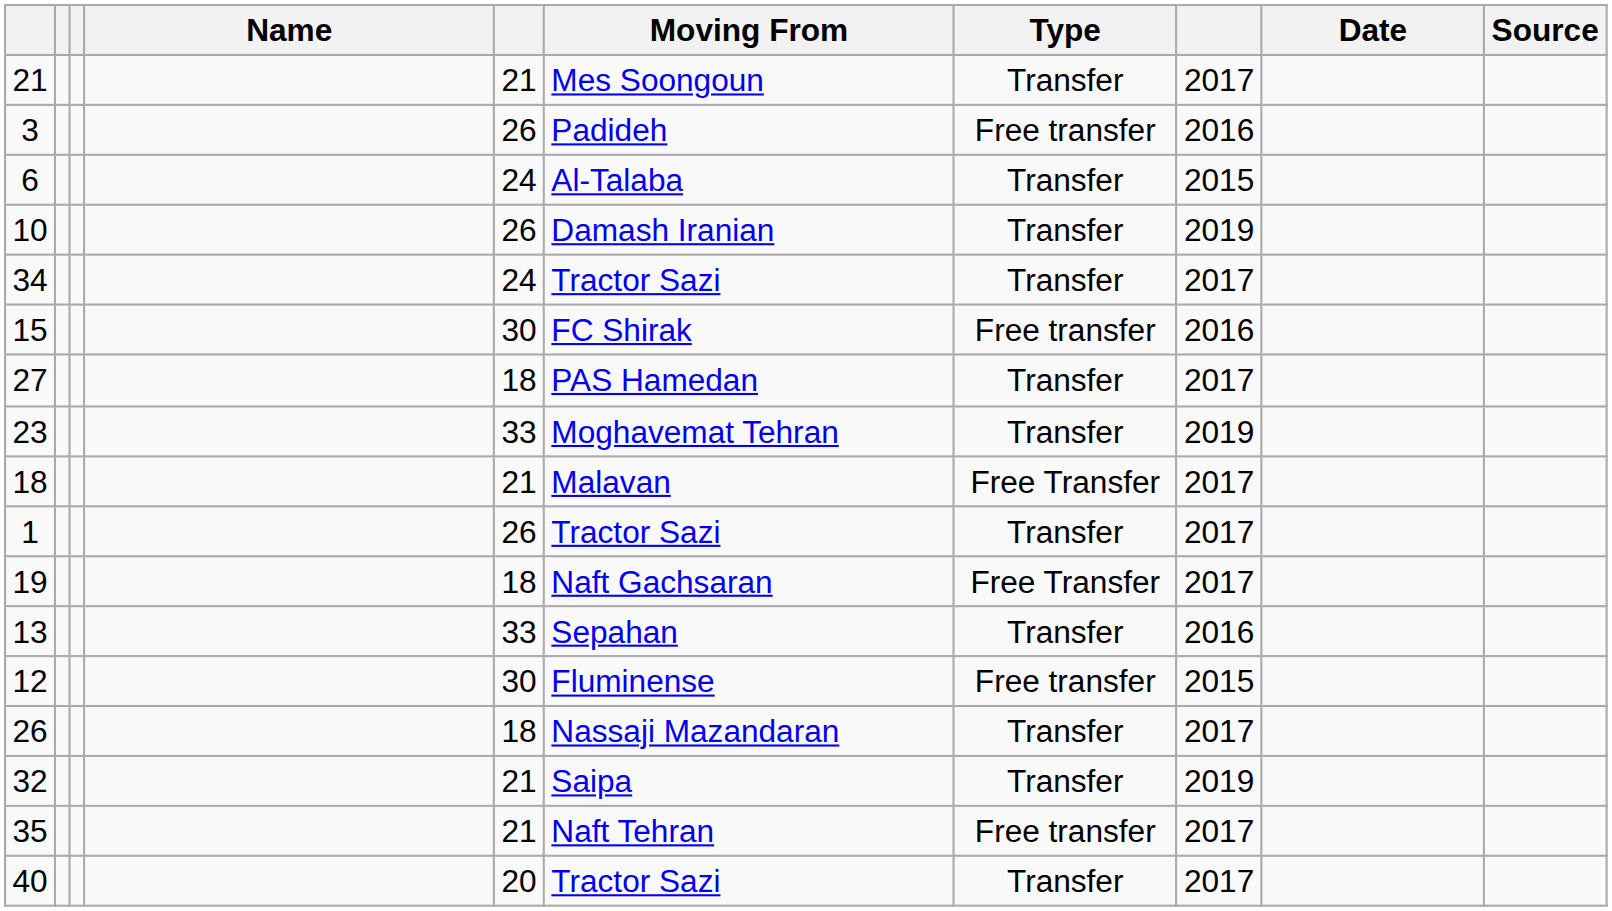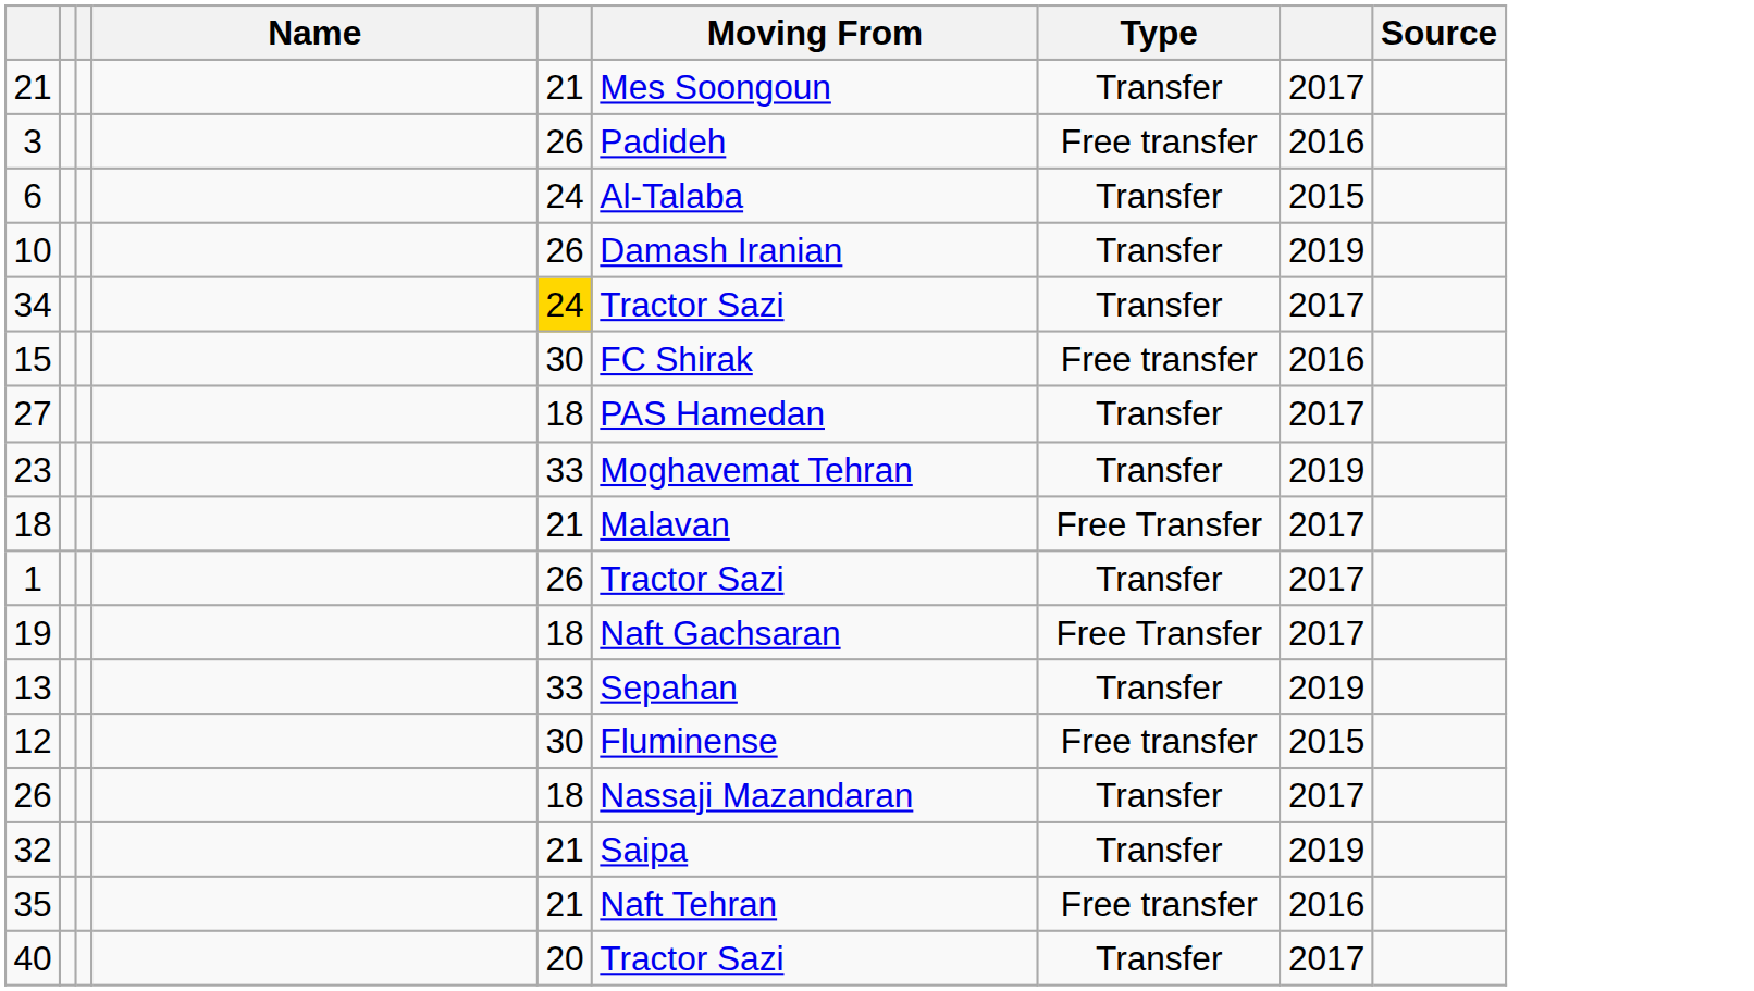 <table class="wikitable plainrowheaders sortable" style="font-size:95%">
 <tr>
 <th></th>
 <th></th>
 <th></th>
 <th scope="col" style="width:190px;">Name</th>
 <th></th>
 <th scope="col" style="width:190px;">Moving From</th>
 <th scope="col" style="width:100px;">Type</th>
 <th></th>
-<th scope="col" style="width:100px;">Date</th>
 <th>Source</th>
 </tr>
 <tr>
 <td align=center>21</td>
 <td align=center></td>
 <td align=center></td>
 <td></td>
 <td align=center>21</td>
 <td><a href='#'>Mes Soongoun</a></td>
 <td align=center>Transfer</td>
 <td align=center>2017</td>
 <td align=center></td>
-<td align=center></td>
 </tr>
 <tr>
 <td align=center>3</td>
 <td align=center></td>
 <td align=center></td>
 <td></td>
 <td align=center>26</td>
 <td><a href='#'>Padideh</a></td>
 <td align=center>Free transfer</td>
 <td align=center>2016</td>
-<td align=center></td>
 <td align=center></td>
 </tr>
 <tr>
 <td align=center>6</td>
 <td align=center></td>
 <td align=center></td>
 <td></td>
 <td align=center>24</td>
 <td> <a href='#'>Al-Talaba</a></td>
 <td align=center>Transfer</td>
 <td align=center>2015</td>
 <td align=center></td>
-<td align=center></td>
 </tr>
 <tr>
 <td align=center>10</td>
 <td align=center></td>
 <td align=center></td>
 <td></td>
 <td align=center>26</td>
 <td><a href='#'>Damash Iranian</a></td>
 <td align=center>Transfer</td>
 <td align=center>2019</td>
 <td align=center></td>
-<td align=center></td>
 </tr>
 <tr>
 <td align=center>34</td>
 <td align=center></td>
 <td align=center></td>
 <td></td>
-<td align=center>24</td>
+<td align=center style="background: gold;">24</td>
 <td><a href='#'>Tractor Sazi</a></td>
 <td align=center>Transfer</td>
 <td align=center>2017</td>
-<td align=center></td>
 <td align=center></td>
 </tr>
 <tr>
 <td align=center>15</td>
 <td align=center></td>
 <td align=center></td>
 <td></td>
 <td align=center>30</td>
 <td> <a href='#'>FC Shirak</a></td>
 <td align=center>Free transfer</td>
 <td align=center>2016</td>
 <td align=center></td>
-<td align=center></td>
 </tr>
 <tr>
 <td align=center>27</td>
 <td align=center></td>
 <td align=center></td>
 <td></td>
 <td align=center>18</td>
 <td><a href='#'>PAS Hamedan</a></td>
 <td align=center>Transfer</td>
 <td align=center>2017</td>
-<td align=center></td>
 <td align=center></td>
 </tr>
 <tr>
 <td align=center>23</td>
 <td align=center></td>
 <td align=center></td>
 <td></td>
 <td align=center>33</td>
 <td><a href='#'>Moghavemat Tehran</a></td>
 <td align=center>Transfer</td>
 <td align=center>2019</td>
 <td align=center></td>
-<td align=center></td>
 </tr>
 <tr>
 <td align=center>18</td>
 <td align=center></td>
 <td align=center></td>
 <td></td>
 <td align=center>21</td>
 <td><a href='#'>Malavan</a></td>
 <td align=center>Free Transfer</td>
 <td align=center>2017</td>
-<td align=center></td>
 <td align=center></td>
 </tr>
 <tr>
 <td align=center>1</td>
 <td align=center></td>
 <td align=center></td>
 <td></td>
 <td align=center>26</td>
 <td><a href='#'>Tractor Sazi</a></td>
 <td align=center>Transfer</td>
 <td align=center>2017</td>
 <td align=center></td>
-<td align=center></td>
 </tr>
 <tr>
 <td align=center>19</td>
 <td align=center></td>
 <td align=center></td>
 <td></td>
 <td align=center>18</td>
 <td><a href='#'>Naft Gachsaran</a></td>
 <td align=center>Free Transfer</td>
 <td align=center>2017</td>
 <td align=center></td>
-<td align=center></td>
 </tr>
 <tr>
 <td align=center>13</td>
 <td align=center></td>
 <td align=center></td>
 <td></td>
 <td align=center>33</td>
 <td><a href='#'>Sepahan</a></td>
 <td align=center>Transfer</td>
-<td align=center>2016</td>
-<td align=center></td>
+<td align=center>2019</td>
 <td align=center></td>
 </tr>
 <tr>
 <td align=center>12</td>
 <td align=center></td>
 <td align=center></td>
 <td></td>
 <td align=center>30</td>
 <td> <a href='#'>Fluminense</a></td>
 <td align=center>Free transfer</td>
 <td align=center>2015</td>
 <td align=center></td>
-<td align=center></td>
 </tr>
 <tr>
 <td align=center>26</td>
 <td align=center></td>
 <td align=center></td>
 <td></td>
 <td align=center>18</td>
 <td><a href='#'>Nassaji Mazandaran</a></td>
 <td align=center>Transfer</td>
 <td align=center>2017</td>
-<td align=center></td>
 <td align=center></td>
 </tr>
 <tr>
 <td align=center>32</td>
 <td align=center></td>
 <td align=center></td>
 <td></td>
 <td align=center>21</td>
 <td><a href='#'>Saipa</a></td>
 <td align=center>Transfer</td>
 <td align=center>2019</td>
 <td align=center></td>
-<td align=center></td>
 </tr>
 <tr>
 <td align=center>35</td>
 <td align=center></td>
 <td align=center></td>
 <td></td>
 <td align=center>21</td>
 <td><a href='#'>Naft Tehran</a></td>
 <td align=center>Free transfer</td>
-<td align=center>2017</td>
-<td align=center></td>
+<td align=center>2016</td>
 <td align=center></td>
 </tr>
 <tr>
 <td align=center>40</td>
 <td align=center></td>
 <td align=center></td>
 <td></td>
 <td align=center>20</td>
 <td><a href='#'>Tractor Sazi</a></td>
 <td align=center>Transfer</td>
 <td align=center>2017</td>
 <td align=center></td>
-<td align=center></td>
 </tr>
 </table>
